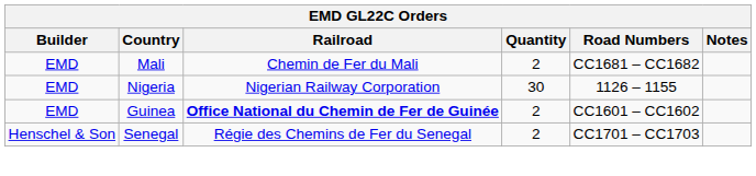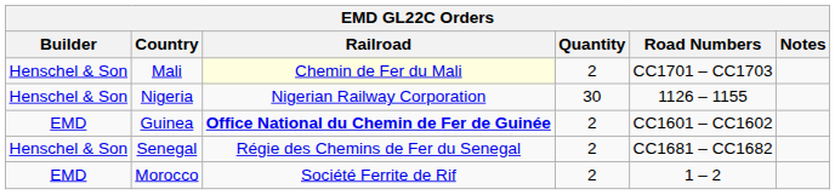 <table class="wikitable">
 <tr>
 <th colspan="6">EMD GL22C Orders</th>
 </tr>
 <tr>
 <th>Builder</th>
 <th>Country</th>
 <th>Railroad</th>
 <th>Quantity</th>
 <th>Road Numbers</th>
 <th>Notes</th>
 </tr>
 <tr align="center">
-<td><a href='#'>EMD</a></td>
+<td><a href='#'>Henschel & Son</a></td>
 <td><a href='#'>Mali</a></td>
-<td><a href='#'>Chemin de Fer du Mali</a></td>
+<td style="background: lightyellow;"><a href='#'>Chemin de Fer du Mali</a></td>
 <td>2</td>
-<td>CC1681 – CC1682</td>
+<td>CC1701 – CC1703</td>
 <td></td>
 </tr>
 <tr align="center">
-<td><a href='#'>EMD</a></td>
+<td><a href='#'>Henschel & Son</a></td>
 <td><a href='#'>Nigeria</a></td>
 <td><a href='#'>Nigerian Railway Corporation</a></td>
 <td>30</td>
 <td>1126 – 1155</td>
 <td></td>
 </tr>
 <tr align="center">
 <td><a href='#'>EMD</a></td>
 <td><a href='#'>Guinea</a></td>
 <td><strong><a href='#'>Office National du Chemin de Fer de Guinée</a></strong></td>
 <td>2</td>
 <td>CC1601 – CC1602</td>
 <td></td>
 </tr>
 <tr align="center">
 <td><a href='#'>Henschel & Son</a></td>
 <td><a href='#'>Senegal</a></td>
 <td><a href='#'>Régie des Chemins de Fer du Senegal</a></td>
 <td>2</td>
-<td>CC1701 – CC1703</td>
+<td>CC1681 – CC1682</td>
+<td></td>
+</tr>
+<tr align="center">
+<td><a href='#'>EMD</a></td>
+<td><a href='#'>Morocco</a></td>
+<td><a href='#'>Société Ferrite de Rif</a></td>
+<td>2</td>
+<td>1 – 2</td>
 <td></td>
 </tr>
 </table>
